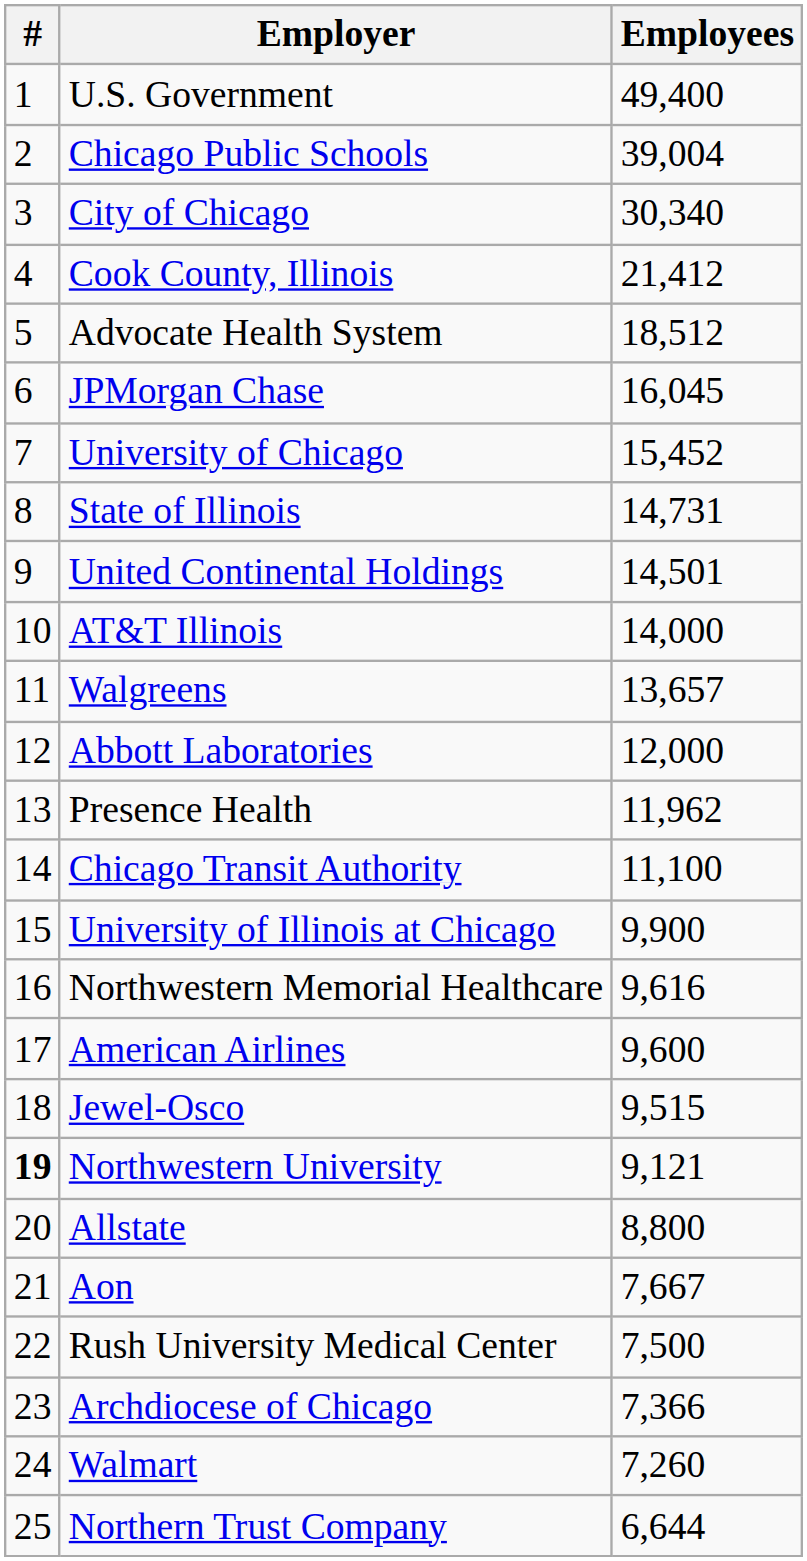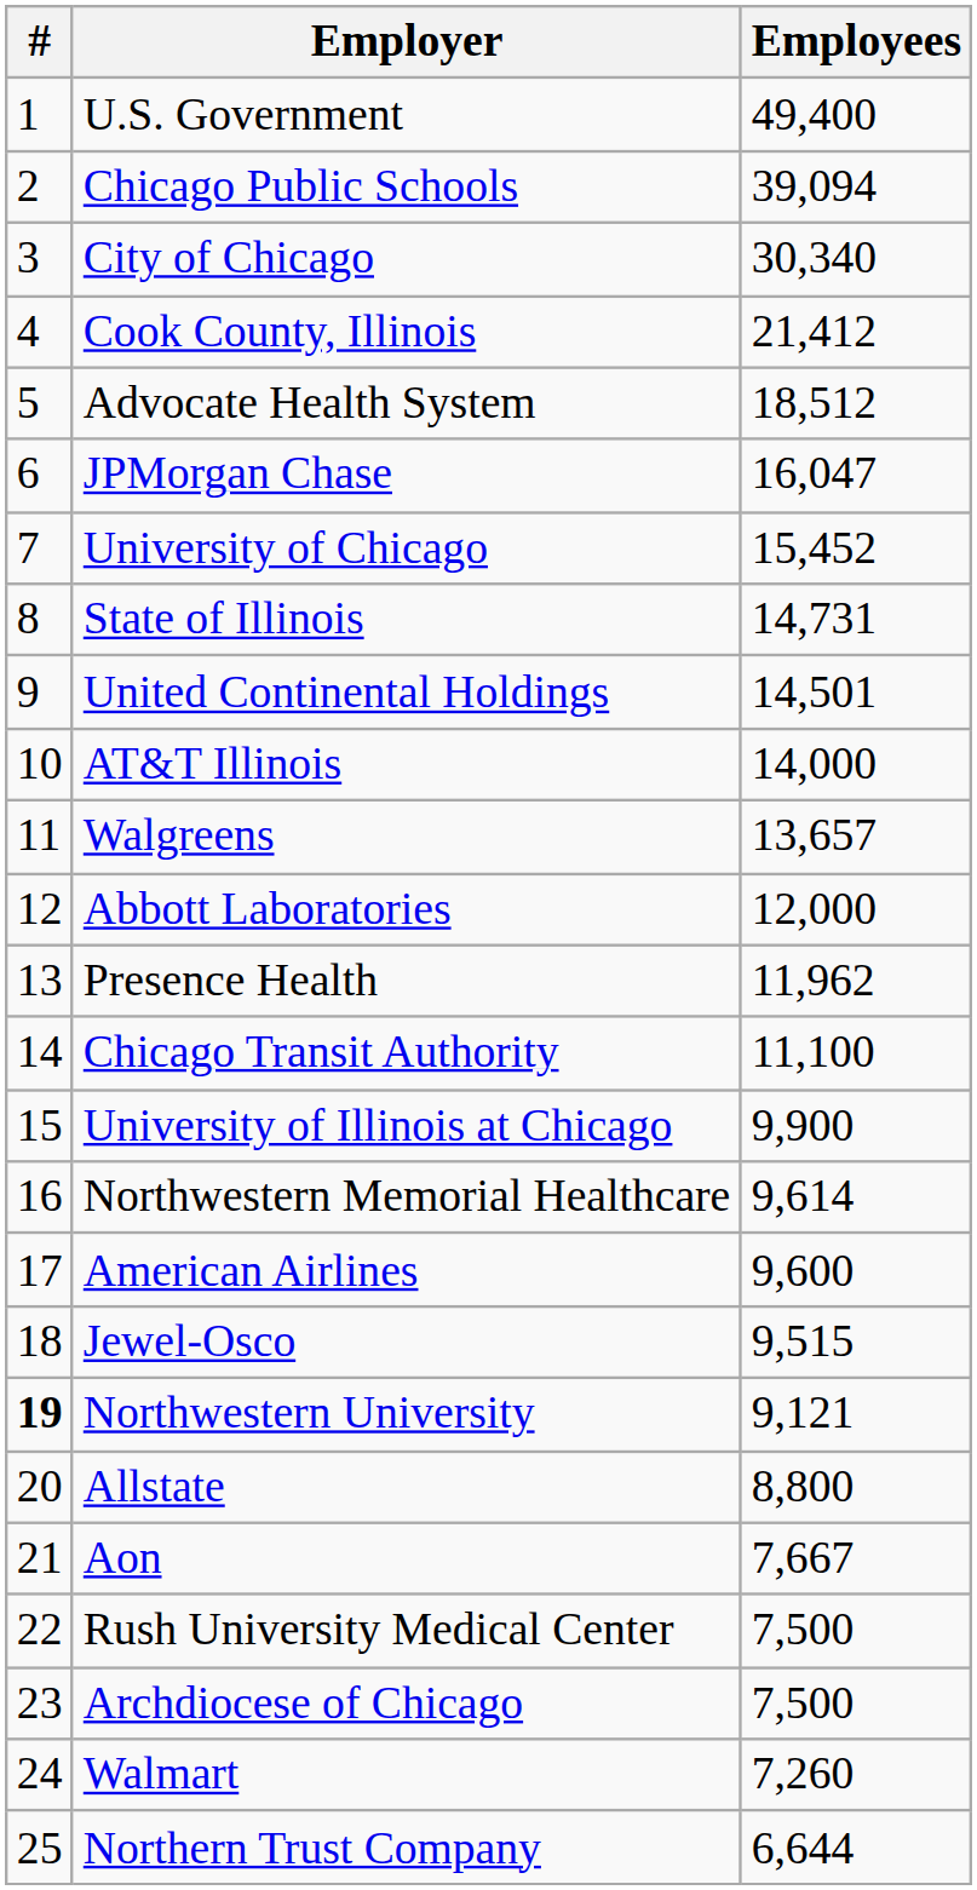 <table class="wikitable">
 <tr>
 <th>#</th>
 <th>Employer</th>
 <th>Employees</th>
 </tr>
 <tr>
 <td>1</td>
 <td>U.S. Government</td>
 <td>49,400</td>
 </tr>
 <tr>
 <td>2</td>
 <td><a href='#'>Chicago Public Schools</a></td>
-<td>39,004</td>
+<td>39,094</td>
 </tr>
 <tr>
 <td>3</td>
 <td><a href='#'>City of Chicago</a></td>
 <td>30,340</td>
 </tr>
 <tr>
 <td>4</td>
 <td><a href='#'>Cook County, Illinois</a></td>
 <td>21,412</td>
 </tr>
 <tr>
 <td>5</td>
 <td>Advocate Health System</td>
 <td>18,512</td>
 </tr>
 <tr>
 <td>6</td>
 <td><a href='#'>JPMorgan Chase</a></td>
-<td>16,045</td>
+<td>16,047</td>
 </tr>
 <tr>
 <td>7</td>
 <td><a href='#'>University of Chicago</a></td>
 <td>15,452</td>
 </tr>
 <tr>
 <td>8</td>
 <td><a href='#'>State of Illinois</a></td>
 <td>14,731</td>
 </tr>
 <tr>
 <td>9</td>
 <td><a href='#'>United Continental Holdings</a></td>
 <td>14,501</td>
 </tr>
 <tr>
 <td>10</td>
 <td><a href='#'>AT&T Illinois</a></td>
 <td>14,000</td>
 </tr>
 <tr>
 <td>11</td>
 <td><a href='#'>Walgreens</a></td>
 <td>13,657</td>
 </tr>
 <tr>
 <td>12</td>
 <td><a href='#'>Abbott Laboratories</a></td>
 <td>12,000</td>
 </tr>
 <tr>
 <td>13</td>
 <td>Presence Health</td>
 <td>11,962</td>
 </tr>
 <tr>
 <td>14</td>
 <td><a href='#'>Chicago Transit Authority</a></td>
 <td>11,100</td>
 </tr>
 <tr>
 <td>15</td>
 <td><a href='#'>University of Illinois at Chicago</a></td>
 <td>9,900</td>
 </tr>
 <tr>
 <td>16</td>
 <td>Northwestern Memorial Healthcare</td>
-<td>9,616</td>
+<td>9,614</td>
 </tr>
 <tr>
 <td>17</td>
 <td><a href='#'>American Airlines</a></td>
 <td>9,600</td>
 </tr>
 <tr>
 <td>18</td>
 <td><a href='#'>Jewel-Osco</a></td>
 <td>9,515</td>
 </tr>
 <tr>
 <td><strong>19</strong></td>
 <td><a href='#'>Northwestern University</a></td>
 <td>9,121</td>
 </tr>
 <tr>
 <td>20</td>
 <td><a href='#'>Allstate</a></td>
 <td>8,800</td>
 </tr>
 <tr>
 <td>21</td>
 <td><a href='#'>Aon</a></td>
 <td>7,667</td>
 </tr>
 <tr>
 <td>22</td>
 <td>Rush University Medical Center</td>
 <td>7,500</td>
 </tr>
 <tr>
 <td>23</td>
 <td><a href='#'>Archdiocese of Chicago</a></td>
-<td>7,366</td>
+<td>7,500</td>
 </tr>
 <tr>
 <td>24</td>
 <td><a href='#'>Walmart</a></td>
 <td>7,260</td>
 </tr>
 <tr>
 <td>25</td>
 <td><a href='#'>Northern Trust Company</a></td>
 <td>6,644</td>
 </tr>
 </table>
